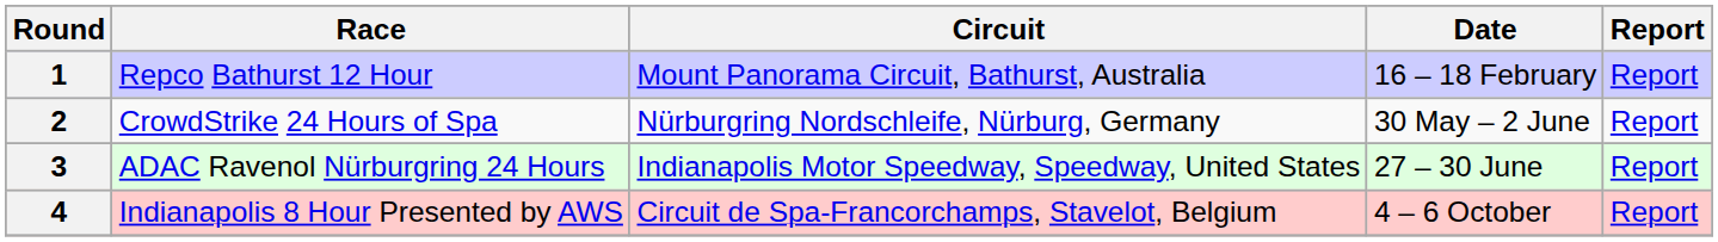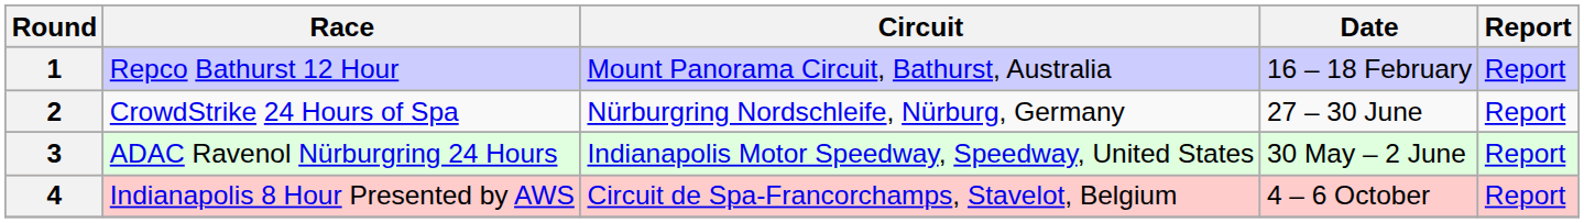 <table class="wikitable" style=font-size:85%;>
 <tr>
 <th>Round</th>
 <th>Race</th>
 <th>Circuit</th>
 <th>Date</th>
 <th>Report</th>
 </tr>
 <tr bgcolor=#CCCCFF>
 <th>1</th>
 <td> <a href='#'>Repco</a> <a href='#'>Bathurst 12 Hour</a></td>
 <td><a href='#'>Mount Panorama Circuit</a>, <a href='#'>Bathurst</a>, Australia</td>
 <td>16 – 18 February</td>
 <td><a href='#'>Report</a></td>
 </tr>
 <tr>
 <th>2</th>
 <td> <a href='#'>CrowdStrike</a> <a href='#'>24 Hours of Spa</a></td>
 <td><a href='#'>Nürburgring Nordschleife</a>, <a href='#'>Nürburg</a>, Germany</td>
-<td>30 May – 2 June</td>
+<td>27 – 30 June</td>
 <td><a href='#'>Report</a></td>
 </tr>
 <tr bgcolor=#DFFFDF>
 <th>3</th>
 <td> <a href='#'>ADAC</a> Ravenol <a href='#'>Nürburgring 24 Hours</a></td>
 <td><a href='#'>Indianapolis Motor Speedway</a>, <a href='#'>Speedway</a>, United States</td>
-<td>27 – 30 June</td>
+<td>30 May – 2 June</td>
 <td><a href='#'>Report</a></td>
 </tr>
 <tr bgcolor=#FFCCCC>
 <th>4</th>
 <td> <a href='#'>Indianapolis 8 Hour</a> Presented by <a href='#'>AWS</a></td>
 <td><a href='#'>Circuit de Spa-Francorchamps</a>, <a href='#'>Stavelot</a>, Belgium</td>
 <td>4 – 6 October</td>
 <td><a href='#'>Report</a></td>
 </tr>
 <tr>
 </tr>
 </table>
